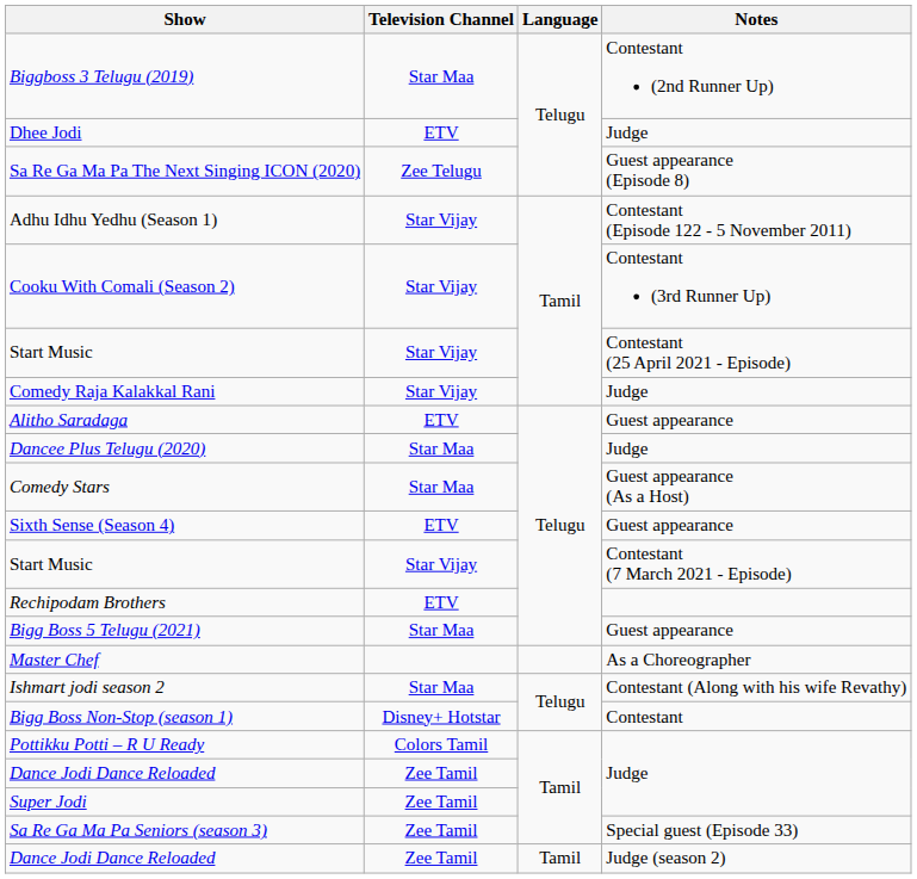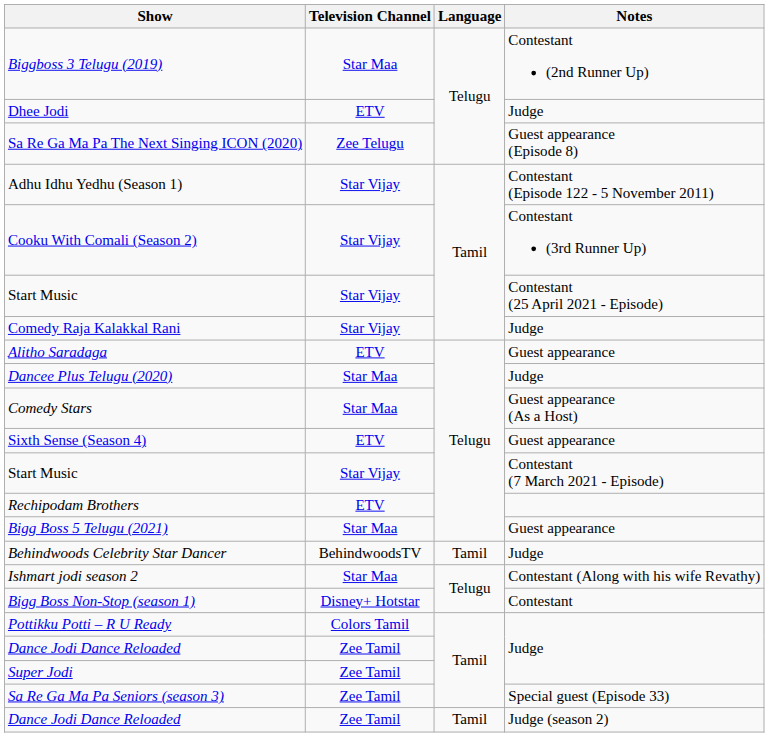 <table class="wikitable">
 <tr>
 <th>Show</th>
 <th>Television Channel</th>
 <th>Language</th>
 <th>Notes</th>
 </tr>
 <tr>
 <td><em><a href='#'>Biggboss 3 Telugu (2019)</a></em></td>
 <td style="text-align:center;"><a href='#'>Star Maa</a></td>
 <td rowspan="3" style="text-align:center;">Telugu</td>
 <td>Contestant<br><ul><li>(2nd Runner Up)</li></ul></td>
 </tr>
 <tr>
 <td><a href='#'>Dhee Jodi</a></td>
 <td style="text-align:center;"><a href='#'>ETV</a></td>
 <td>Judge</td>
 </tr>
 <tr>
 <td><a href='#'>Sa Re Ga Ma Pa The Next Singing ICON (2020)</a></td>
 <td style="text-align:center;"><a href='#'>Zee Telugu</a></td>
 <td>Guest appearance<br>(Episode 8)</td>
 </tr>
 <tr>
 <td>Adhu Idhu Yedhu (Season 1)</td>
 <td style="text-align:center;"><a href='#'>Star Vijay</a></td>
 <td rowspan="4" style="text-align:center;">Tamil</td>
 <td>Contestant<br>(Episode 122 - 5 November 2011)</td>
 </tr>
 <tr>
 <td><a href='#'>Cooku With Comali (Season 2)</a></td>
 <td style="text-align:center;"><a href='#'>Star Vijay</a></td>
 <td>Contestant<br><ul><li>(3rd Runner Up)</li></ul></td>
 </tr>
 <tr>
 <td>Start Music</td>
 <td style="text-align:center;"><a href='#'>Star Vijay</a></td>
 <td>Contestant<br>(25 April 2021 - Episode)</td>
 </tr>
 <tr>
 <td><a href='#'>Comedy Raja Kalakkal Rani</a></td>
 <td style="text-align:center;"><a href='#'>Star Vijay</a></td>
 <td>Judge</td>
 </tr>
 <tr>
 <td><em><a href='#'>Alitho Saradaga</a></em></td>
 <td style="text-align:center;"><a href='#'>ETV</a></td>
 <td rowspan="7" style="text-align:center;">Telugu</td>
 <td>Guest appearance</td>
 </tr>
 <tr>
 <td><em><a href='#'>Dancee Plus Telugu (2020)</a></em></td>
 <td style="text-align:center;"><a href='#'>Star Maa</a></td>
 <td>Judge</td>
 </tr>
 <tr>
 <td><em>Comedy Stars</em></td>
 <td style="text-align:center;"><a href='#'>Star Maa</a></td>
 <td>Guest appearance<br>(As a Host)</td>
 </tr>
 <tr>
 <td><a href='#'>Sixth Sense (Season 4)</a></td>
 <td style="text-align:center;"><a href='#'>ETV</a></td>
 <td>Guest appearance</td>
 </tr>
 <tr>
 <td>Start Music</td>
 <td style="text-align:center;"><a href='#'>Star Vijay</a></td>
 <td>Contestant<br>(7 March 2021 - Episode)</td>
 </tr>
 <tr>
 <td><em>Rechipodam Brothers</em></td>
 <td style="text-align:center;"><a href='#'>ETV</a></td>
 <td></td>
 </tr>
 <tr>
 <td><em><a href='#'>Bigg Boss 5 Telugu (2021)</a></em></td>
 <td style="text-align:center;"><a href='#'>Star Maa</a></td>
 <td>Guest appearance</td>
 </tr>
 <tr>
-<td><em><a href='#'>Master Chef</a></em></td>
-<td></td>
-<td></td>
-<td>As a Choreographer</td>
+<td><em>Behindwoods Celebrity Star Dancer</em></td>
+<td style="text-align:center;">BehindwoodsTV</td>
+<td style="text-align:center;">Tamil</td>
+<td>Judge </td>
 </tr>
 <tr>
 <td><em>Ishmart jodi season 2</em></td>
 <td style="text-align:center;"><a href='#'>Star Maa</a></td>
 <td rowspan="2" style="text-align:center;">Telugu</td>
 <td>Contestant (Along with his wife Revathy)</td>
 </tr>
 <tr>
 <td><em><a href='#'>Bigg Boss Non-Stop (season 1)</a></em></td>
 <td style="text-align:center;"><a href='#'>Disney+ Hotstar</a></td>
 <td>Contestant</td>
 </tr>
 <tr>
 <td><em><a href='#'>Pottikku Potti – R U Ready</a></em></td>
 <td style="text-align:center;"><a href='#'>Colors Tamil</a></td>
 <td rowspan="4" style="text-align:center;">Tamil</td>
 <td rowspan="3">Judge</td>
 </tr>
 <tr>
 <td><em><a href='#'>Dance Jodi Dance Reloaded</a></em></td>
 <td style="text-align:center;"><a href='#'>Zee Tamil</a></td>
 </tr>
 <tr>
 <td><em><a href='#'>Super Jodi</a></em></td>
 <td style="text-align:center;"><a href='#'>Zee Tamil</a></td>
 </tr>
 <tr>
 <td><em><a href='#'>Sa Re Ga Ma Pa Seniors (season 3)</a></em></td>
 <td style="text-align:center;"><a href='#'>Zee Tamil</a></td>
 <td>Special guest (Episode 33)</td>
 </tr>
 <tr>
 <td><em><a href='#'>Dance Jodi Dance Reloaded</a></em></td>
 <td style="text-align:center;"><a href='#'>Zee Tamil</a></td>
 <td rowspan="4" style="text-align:center;">Tamil</td>
 <td rowspan="3">Judge (season 2)</td>
 </tr>
 </table>
